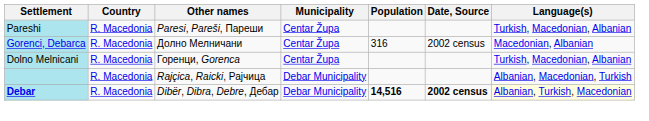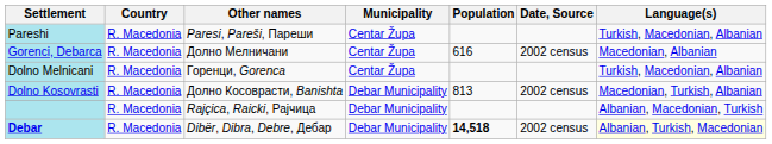 <table class="sortable wikitable">
 <tr>
 <th>Settlement</th>
 <th>Country</th>
 <th class="unsortable">Other names</th>
 <th>Municipality</th>
 <th>Population</th>
 <th class="unsortable">Date, Source</th>
 <th>Language(s)</th>
 </tr>
 <tr>
 <td style="background:#ACE5EE">Pareshi</td>
 <td> <a href='#'>R. Macedonia</a></td>
 <td><em>Paresi</em>, <em>Pareši</em>, Пареши</td>
 <td><a href='#'>Centar Župa</a></td>
 <td></td>
 <td></td>
 <td><a href='#'>Turkish</a>, <a href='#'>Macedonian</a>, <a href='#'>Albanian</a></td>
 </tr>
 <tr>
 <td style="background:#ACE5EE"><a href='#'>Gorenci, Debarca</a></td>
 <td> <a href='#'>R. Macedonia</a></td>
 <td>Долно Мелничани</td>
 <td><a href='#'>Centar Župa</a></td>
-<td>316</td>
+<td>616</td>
 <td>2002 census</td>
 <td><a href='#'>Macedonian</a>, <a href='#'>Albanian</a></td>
 </tr>
 <tr>
 <td style="background:#ACE5EE">Dolno Melnicani</td>
 <td> <a href='#'>R. Macedonia</a></td>
 <td>Горенци, <em>Gorenca</em></td>
 <td><a href='#'>Centar Župa</a></td>
 <td></td>
 <td></td>
 <td><a href='#'>Turkish</a>, <a href='#'>Macedonian</a>, <a href='#'>Albanian</a></td>
+</tr>
+<tr>
+<td style="background:#ACE5EE"><a href='#'>Dolno Kosovrasti</a></td>
+<td> <a href='#'>R. Macedonia</a></td>
+<td>Долно Косоврасти, <em>Banishta</em></td>
+<td><a href='#'>Debar Municipality</a></td>
+<td>813</td>
+<td>2002 census</td>
+<td><a href='#'>Macedonian</a>, <a href='#'>Turkish</a>, <a href='#'>Albanian</a></td>
 </tr>
 <tr>
 <td style="background:#ACE5EE"></td>
 <td> <a href='#'>R. Macedonia</a></td>
 <td><em>Rajçica</em>, <em>Raicki</em>, Рајчица</td>
 <td><a href='#'>Debar Municipality</a></td>
 <td></td>
 <td></td>
 <td><a href='#'>Albanian</a>, <a href='#'>Macedonian</a>, <a href='#'>Turkish</a></td>
 </tr>
 <tr>
 <td style="background:#ACE5EE"><strong><a href='#'>Debar</a></strong></td>
 <td> <a href='#'>R. Macedonia</a></td>
 <td><em>Dibër</em>, <em>Dibra</em>, <em>Debre</em>, Дебар</td>
 <td><a href='#'>Debar Municipality</a></td>
-<td><strong>14,516</strong></td>
-<td><strong>2002 census</strong></td>
+<td><strong>14,518</strong></td>
+<td>2002 census</td>
 <td style="background: lightyellow;"><a href='#'>Albanian</a>, <a href='#'>Turkish</a>, <a href='#'>Macedonian</a></td>
 </tr>
 </table>
